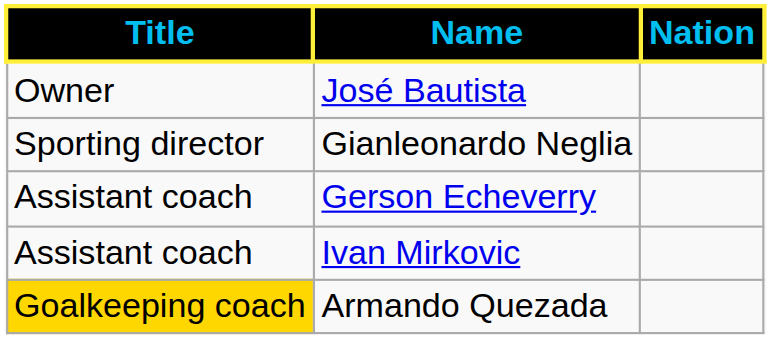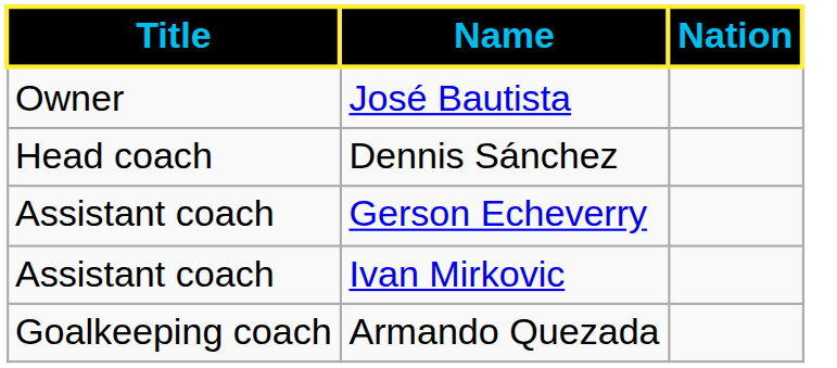 <table class="wikitable sortable">
 <tr>
 <th scope="col" style="background:#000000; color:#00BEEF; border:2px solid #FFEF39;;">Title</th>
 <th scope="col" style="background:#000000; color:#00BEEF; border:2px solid #FFEF39;;">Name</th>
 <th scope="col" style="background:#000000; color:#00BEEF; border:2px solid #FFEF39;;">Nation</th>
 </tr>
 <tr>
 <td>Owner</td>
 <td><a href='#'>José Bautista</a></td>
 <td></td>
 </tr>
 <tr>
-<td>Sporting director</td>
-<td>Gianleonardo Neglia</td>
+<td>Head coach</td>
+<td>Dennis Sánchez</td>
 <td></td>
 </tr>
 <tr>
 <td>Assistant coach</td>
 <td><a href='#'>Gerson Echeverry</a></td>
 <td></td>
 </tr>
 <tr>
 <td>Assistant coach</td>
 <td><a href='#'>Ivan Mirkovic</a></td>
 <td></td>
 </tr>
 <tr>
-<td style="background: gold;">Goalkeeping coach</td>
+<td>Goalkeeping coach</td>
 <td>Armando Quezada</td>
 <td></td>
 </tr>
 </table>
